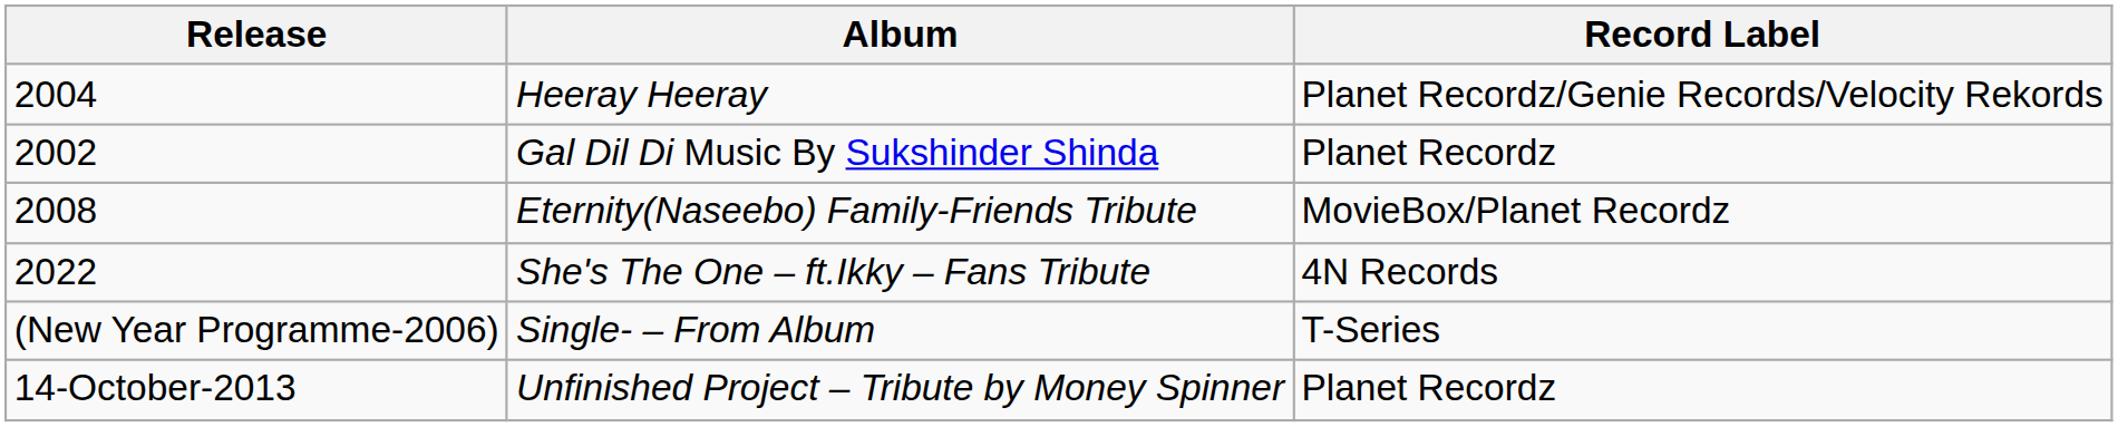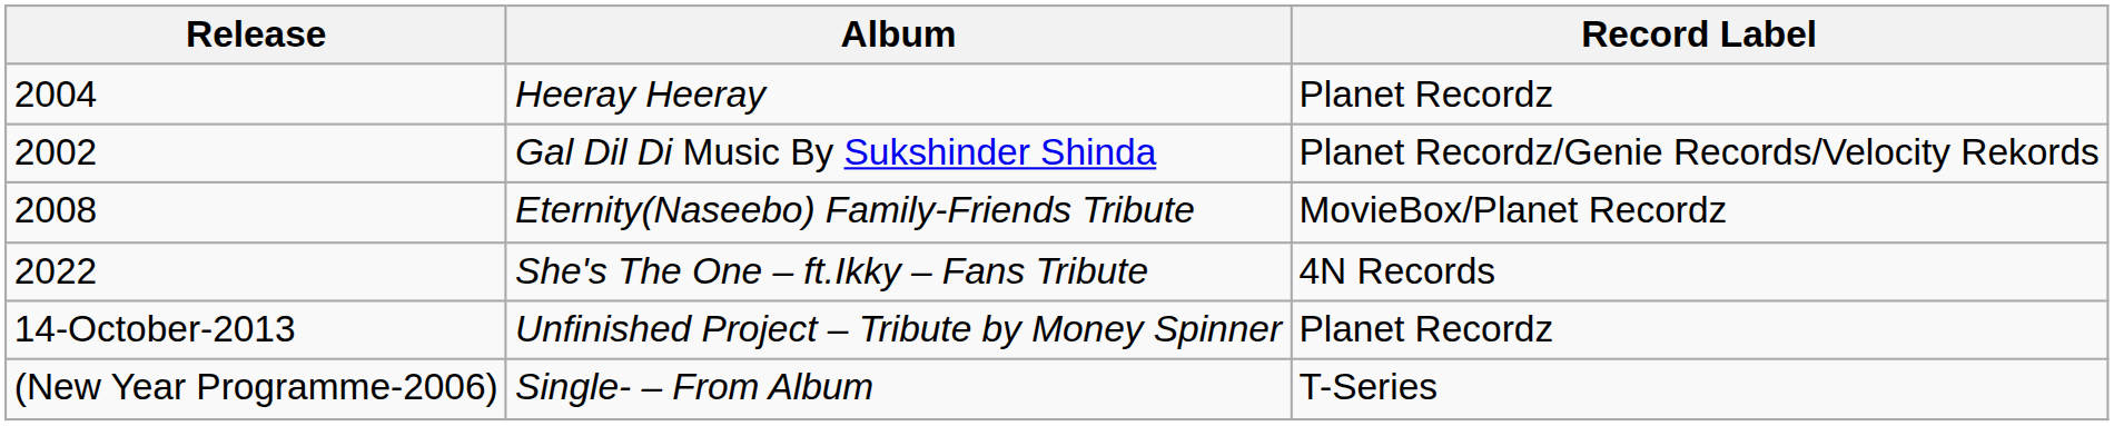 <table class="wikitable">
 <tr>
 <th>Release</th>
 <th>Album</th>
 <th>Record Label</th>
 </tr>
 <tr>
 <td>2004</td>
 <td><em>Heeray Heeray</em></td>
-<td>Planet Recordz/Genie Records/Velocity Rekords</td>
+<td>Planet Recordz</td>
 </tr>
 <tr>
 <td>2002</td>
 <td><em>Gal Dil Di</em> Music By <a href='#'>Sukshinder Shinda</a></td>
-<td>Planet Recordz</td>
+<td>Planet Recordz/Genie Records/Velocity Rekords</td>
 </tr>
 <tr>
 <td>2008</td>
 <td><em>Eternity(Naseebo) Family-Friends Tribute</em></td>
 <td>MovieBox/Planet Recordz</td>
 </tr>
 <tr>
 <td>2022</td>
 <td><em>She's The One – ft.Ikky – Fans Tribute</em></td>
 <td>4N Records</td>
 </tr>
 <tr>
+<td>14-October-2013</td>
+<td><em>Unfinished Project – Tribute by Money Spinner</em></td>
+<td>Planet Recordz</td>
+</tr>
+<tr>
 <td>(New Year Programme-2006)</td>
 <td><em>Single-  – From Album </em></td>
 <td>T-Series</td>
 </tr>
-<tr>
-<td>14-October-2013</td>
-<td><em>Unfinished Project – Tribute by Money Spinner</em></td>
-<td>Planet Recordz</td>
-</tr>
 </table>
